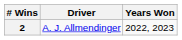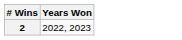 <table class="wikitable" style="font-size: 95%;">
 <tr>
 <th># Wins</th>
-<th>Driver</th>
 <th>Years Won</th>
 </tr>
 <tr>
 <th>2</th>
-<td><a href='#'>A. J. Allmendinger</a></td>
 <td>2022, 2023</td>
 </tr>
 </table>
